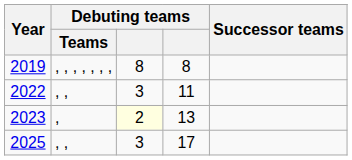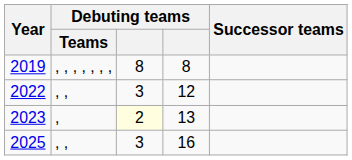 <table class="wikitable" style="text-align:center">
 <tr>
 </tr>
 <tr>
 <th width=40 rowspan=2>Year</th>
 <th colspan=3>Debuting teams</th>
 <th rowspan=2>Successor teams</th>
 </tr>
 <tr>
 <th>Teams</th>
 <th width=40></th>
 <th width=40></th>
 </tr>
 <tr>
 <td><a href='#'>2019</a></td>
 <td align=left>, , , , , , , </td>
 <td>8</td>
 <td>8</td>
 <td align=left></td>
 </tr>
 <tr>
 <td><a href='#'>2022</a></td>
 <td align=left>, , </td>
 <td>3</td>
-<td>11</td>
+<td>12</td>
 <td align=left></td>
 </tr>
 <tr>
 <td><a href='#'>2023</a></td>
 <td align=left>, </td>
 <td style="background: lightyellow;">2</td>
 <td>13</td>
 <td align=left></td>
 </tr>
 <tr>
 <td><a href='#'>2025</a></td>
 <td align=left>, , </td>
 <td>3</td>
-<td>17</td>
+<td>16</td>
 <td align=left></td>
 </tr>
 </table>
